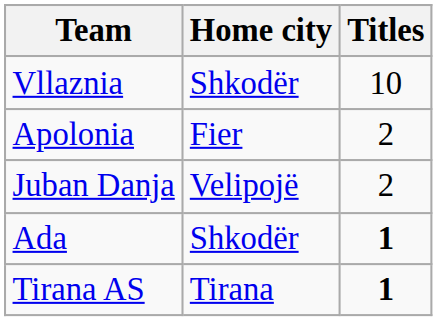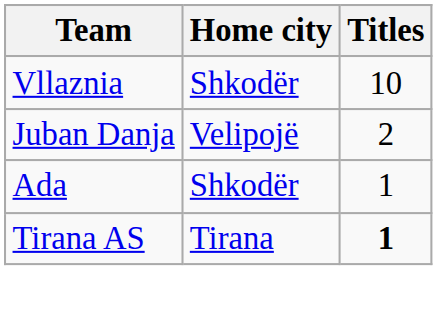 <table class="wikitable sortable">
 <tr>
 <th>Team</th>
 <th>Home city</th>
 <th>Titles</th>
 </tr>
 <tr>
 <td><a href='#'>Vllaznia</a></td>
 <td><a href='#'>Shkodër</a></td>
 <td align=center>10</td>
 </tr>
 <tr>
-<td><a href='#'>Apolonia</a></td>
-<td><a href='#'>Fier</a></td>
-<td align=center>2</td>
-</tr>
-<tr>
 <td><a href='#'>Juban Danja</a></td>
 <td><a href='#'>Velipojë</a></td>
 <td align=center>2</td>
 </tr>
 <tr>
 <td><a href='#'>Ada</a></td>
 <td><a href='#'>Shkodër</a></td>
-<td align=center><strong>1</strong></td>
+<td align=center>1</td>
 </tr>
 <tr>
 <td><a href='#'>Tirana AS</a></td>
 <td><a href='#'>Tirana</a></td>
 <td align=center><strong>1</strong></td>
 </tr>
 </table>
